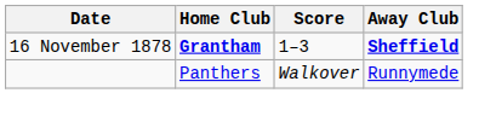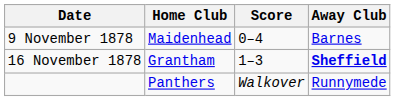 <table class="wikitable">
 <tr>
 <th>Date</th>
 <th>Home Club</th>
 <th>Score</th>
 <th>Away Club</th>
 </tr>
 <tr>
+<td>9 November 1878</td>
+<td><a href='#'>Maidenhead</a></td>
+<td>0–4</td>
+<td><a href='#'>Barnes</a></td>
+</tr>
+<tr>
 <td>16 November 1878</td>
-<td><strong><a href='#'>Grantham</a></strong></td>
+<td><a href='#'>Grantham</a></td>
 <td>1–3</td>
 <td><strong><a href='#'>Sheffield</a></strong></td>
 </tr>
 <tr>
 <td></td>
 <td><a href='#'>Panthers</a></td>
 <td><em>Walkover</em></td>
 <td><a href='#'>Runnymede</a></td>
 </tr>
 </table>
